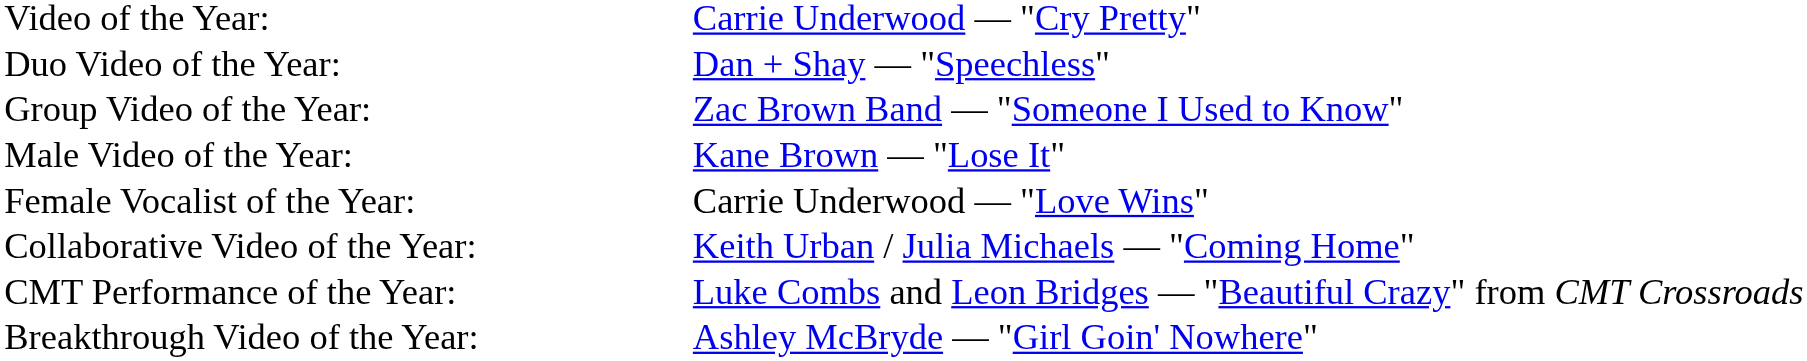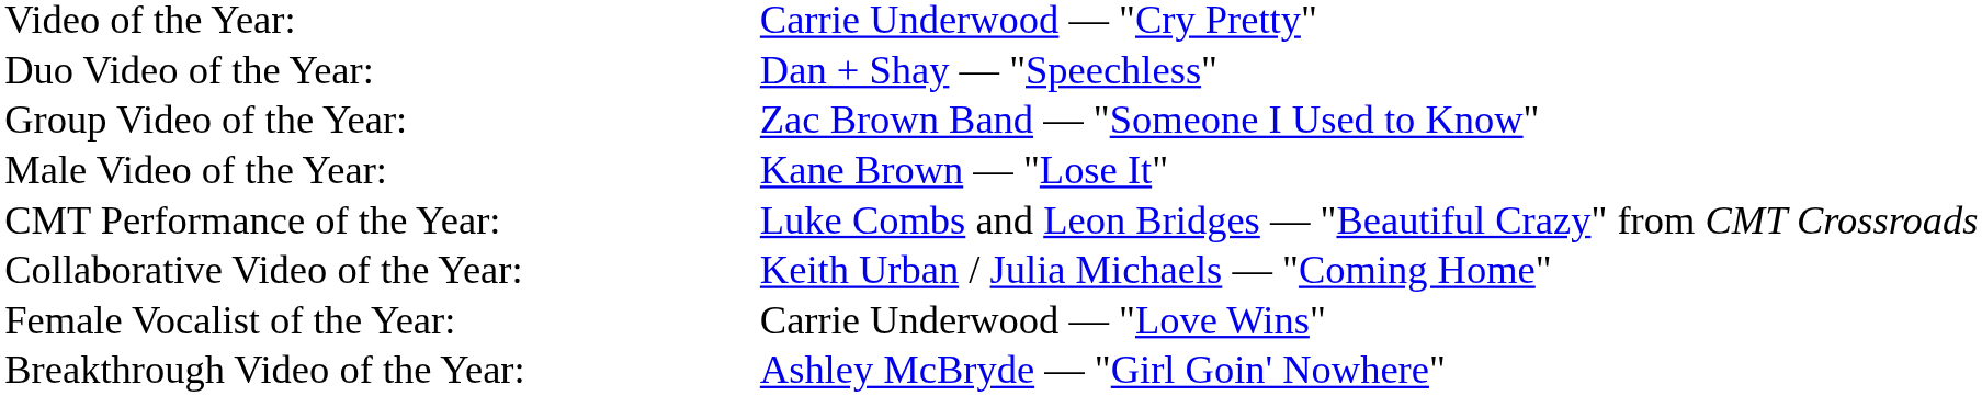 <table cellspacing="0" border="0" cellpadding="1">
 <tr>
 <td width="300">Video of the Year:</td>
 <td><a href='#'>Carrie Underwood</a> — "<a href='#'>Cry Pretty</a>"</td>
 </tr>
 <tr>
 <td>Duo Video of the Year:</td>
 <td><a href='#'>Dan + Shay</a> — "<a href='#'>Speechless</a>"</td>
 </tr>
 <tr>
 <td>Group Video of the Year:</td>
 <td><a href='#'>Zac Brown Band</a> — "<a href='#'>Someone I Used to Know</a>"</td>
 </tr>
 <tr>
 <td>Male Video of the Year:</td>
 <td><a href='#'>Kane Brown</a> — "<a href='#'>Lose It</a>"</td>
 </tr>
 <tr>
-<td>Female Vocalist of the Year:</td>
-<td>Carrie Underwood — "<a href='#'>Love Wins</a>"</td>
+<td>CMT Performance of the Year:</td>
+<td><a href='#'>Luke Combs</a> and <a href='#'>Leon Bridges</a> — "<a href='#'>Beautiful Crazy</a>" from <em>CMT Crossroads</em></td>
 </tr>
 <tr>
 <td>Collaborative Video of the Year:</td>
 <td><a href='#'>Keith Urban</a> / <a href='#'>Julia Michaels</a> — "<a href='#'>Coming Home</a>"</td>
 </tr>
 <tr>
-<td>CMT Performance of the Year:</td>
-<td><a href='#'>Luke Combs</a> and <a href='#'>Leon Bridges</a> — "<a href='#'>Beautiful Crazy</a>" from <em>CMT Crossroads</em></td>
+<td>Female Vocalist of the Year:</td>
+<td>Carrie Underwood — "<a href='#'>Love Wins</a>"</td>
 </tr>
 <tr>
 <td>Breakthrough Video of the Year:</td>
 <td><a href='#'>Ashley McBryde</a> — "<a href='#'>Girl Goin' Nowhere</a>"</td>
 </tr>
 <tr>
 </tr>
 </table>
